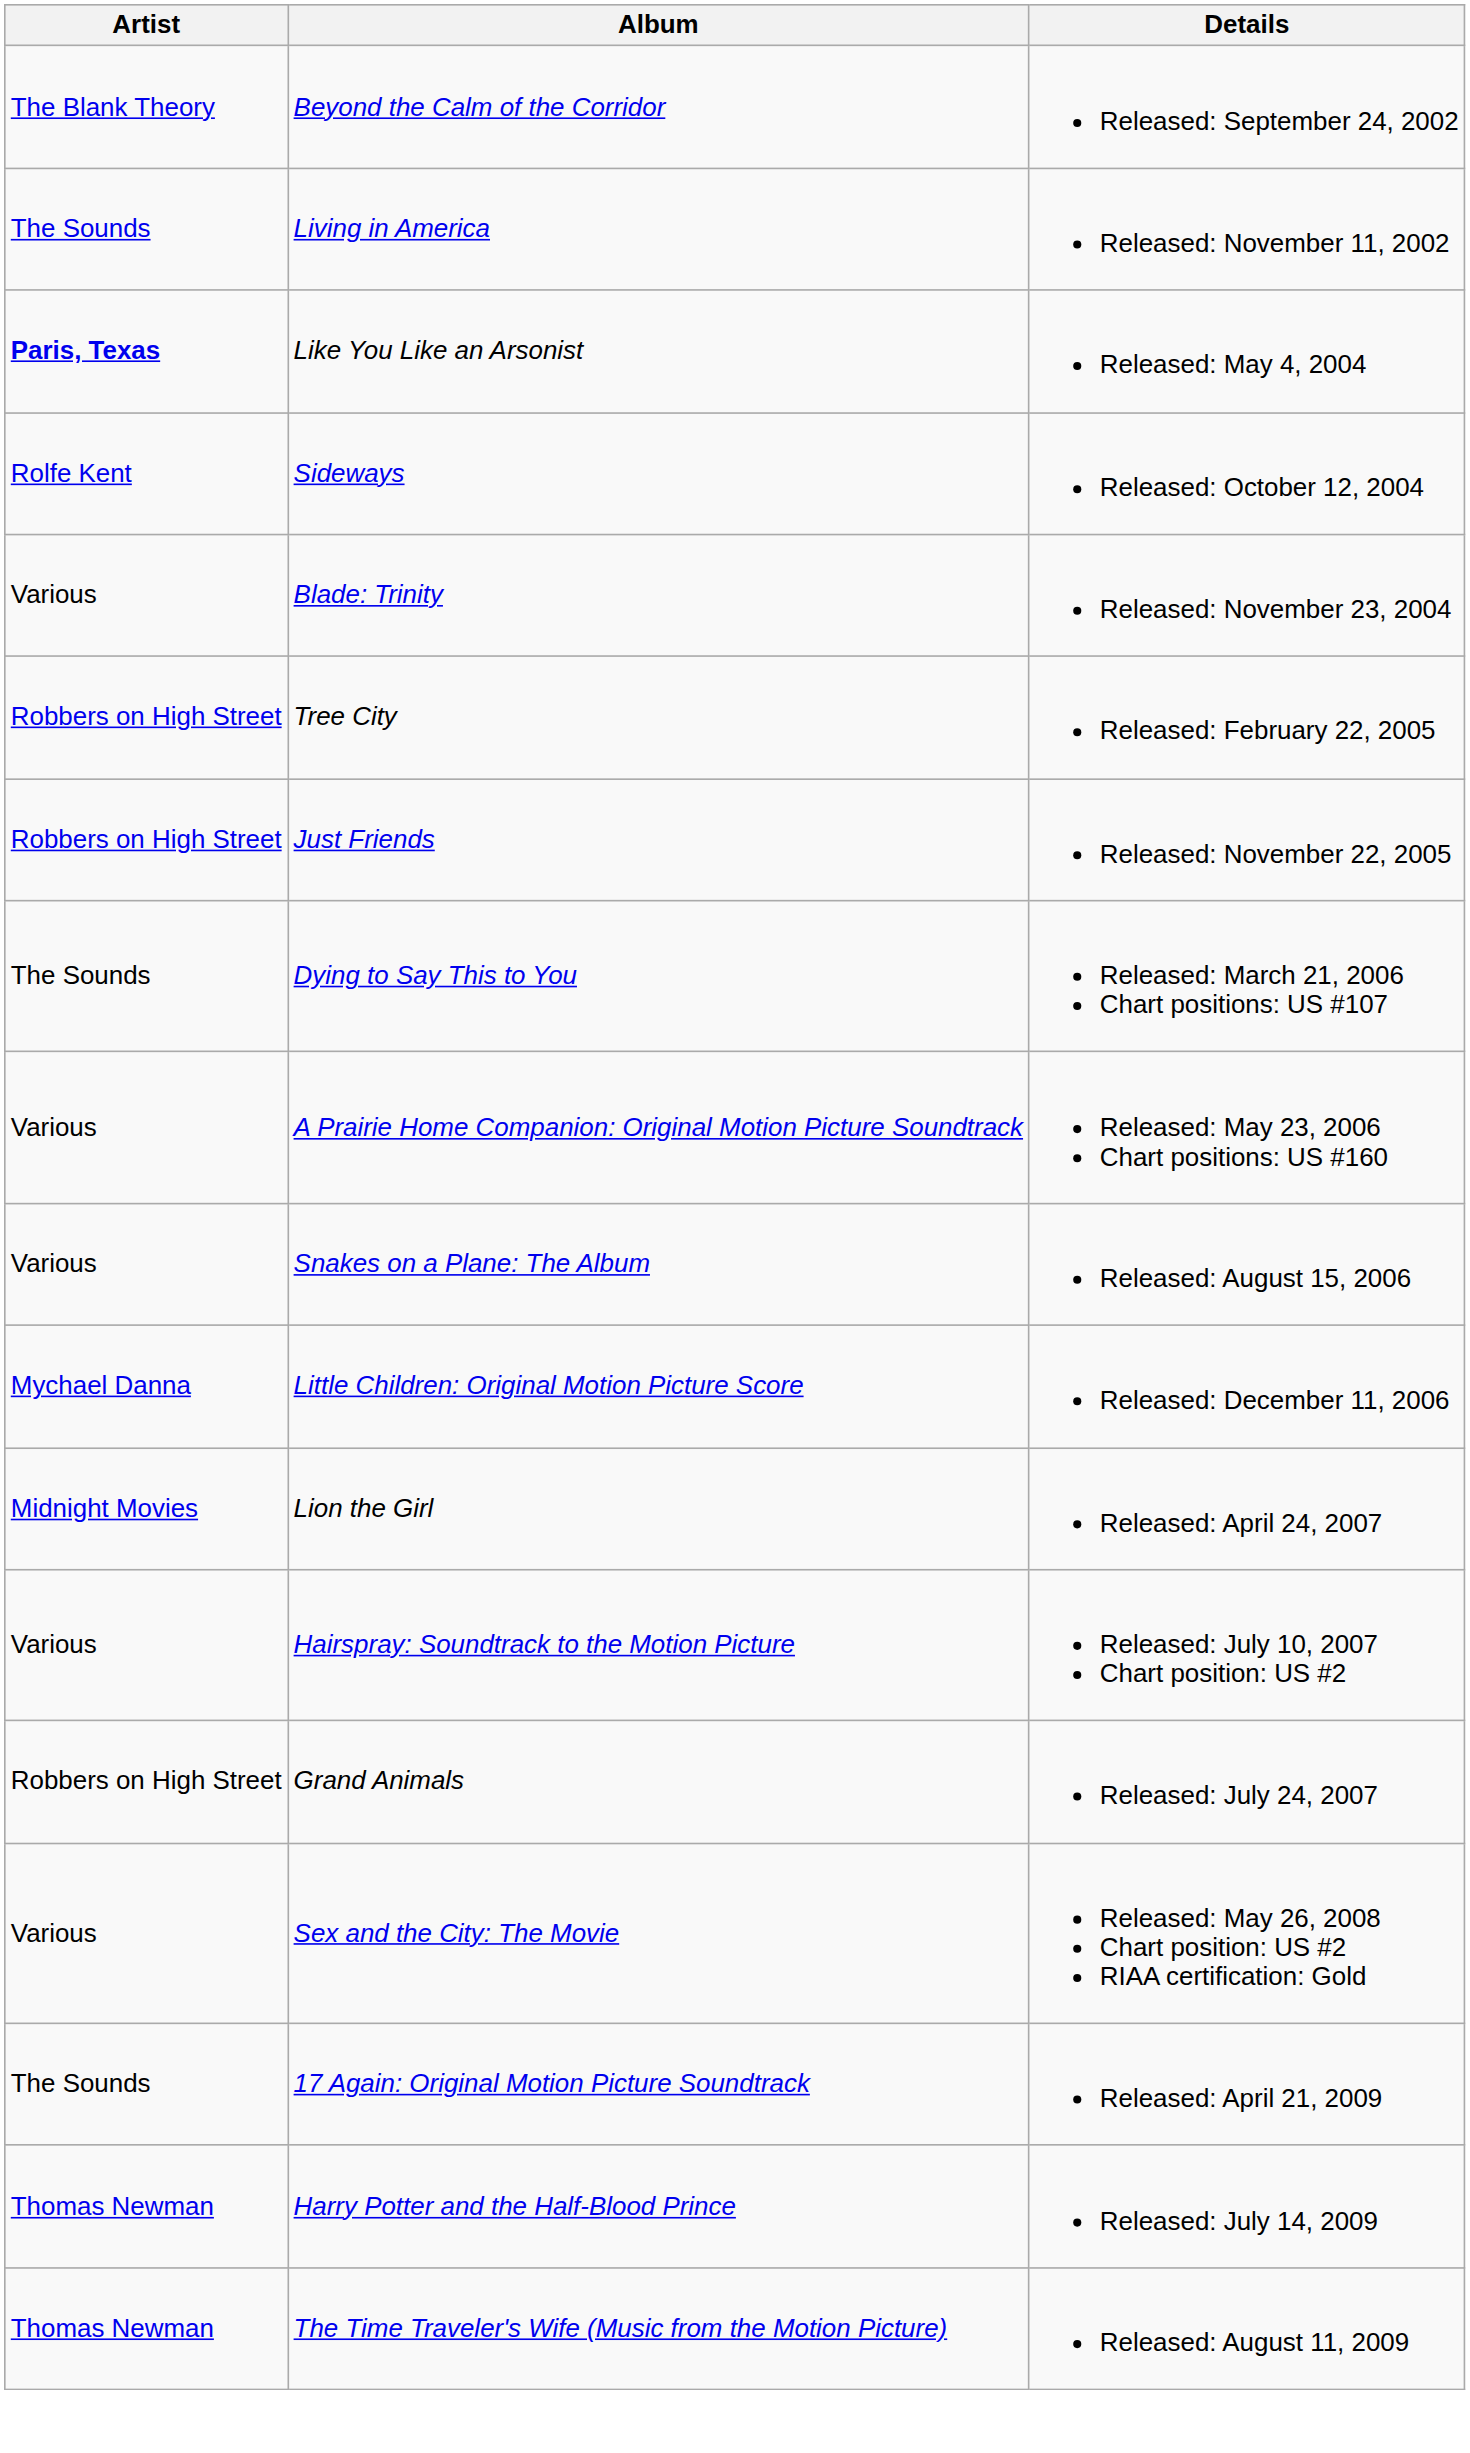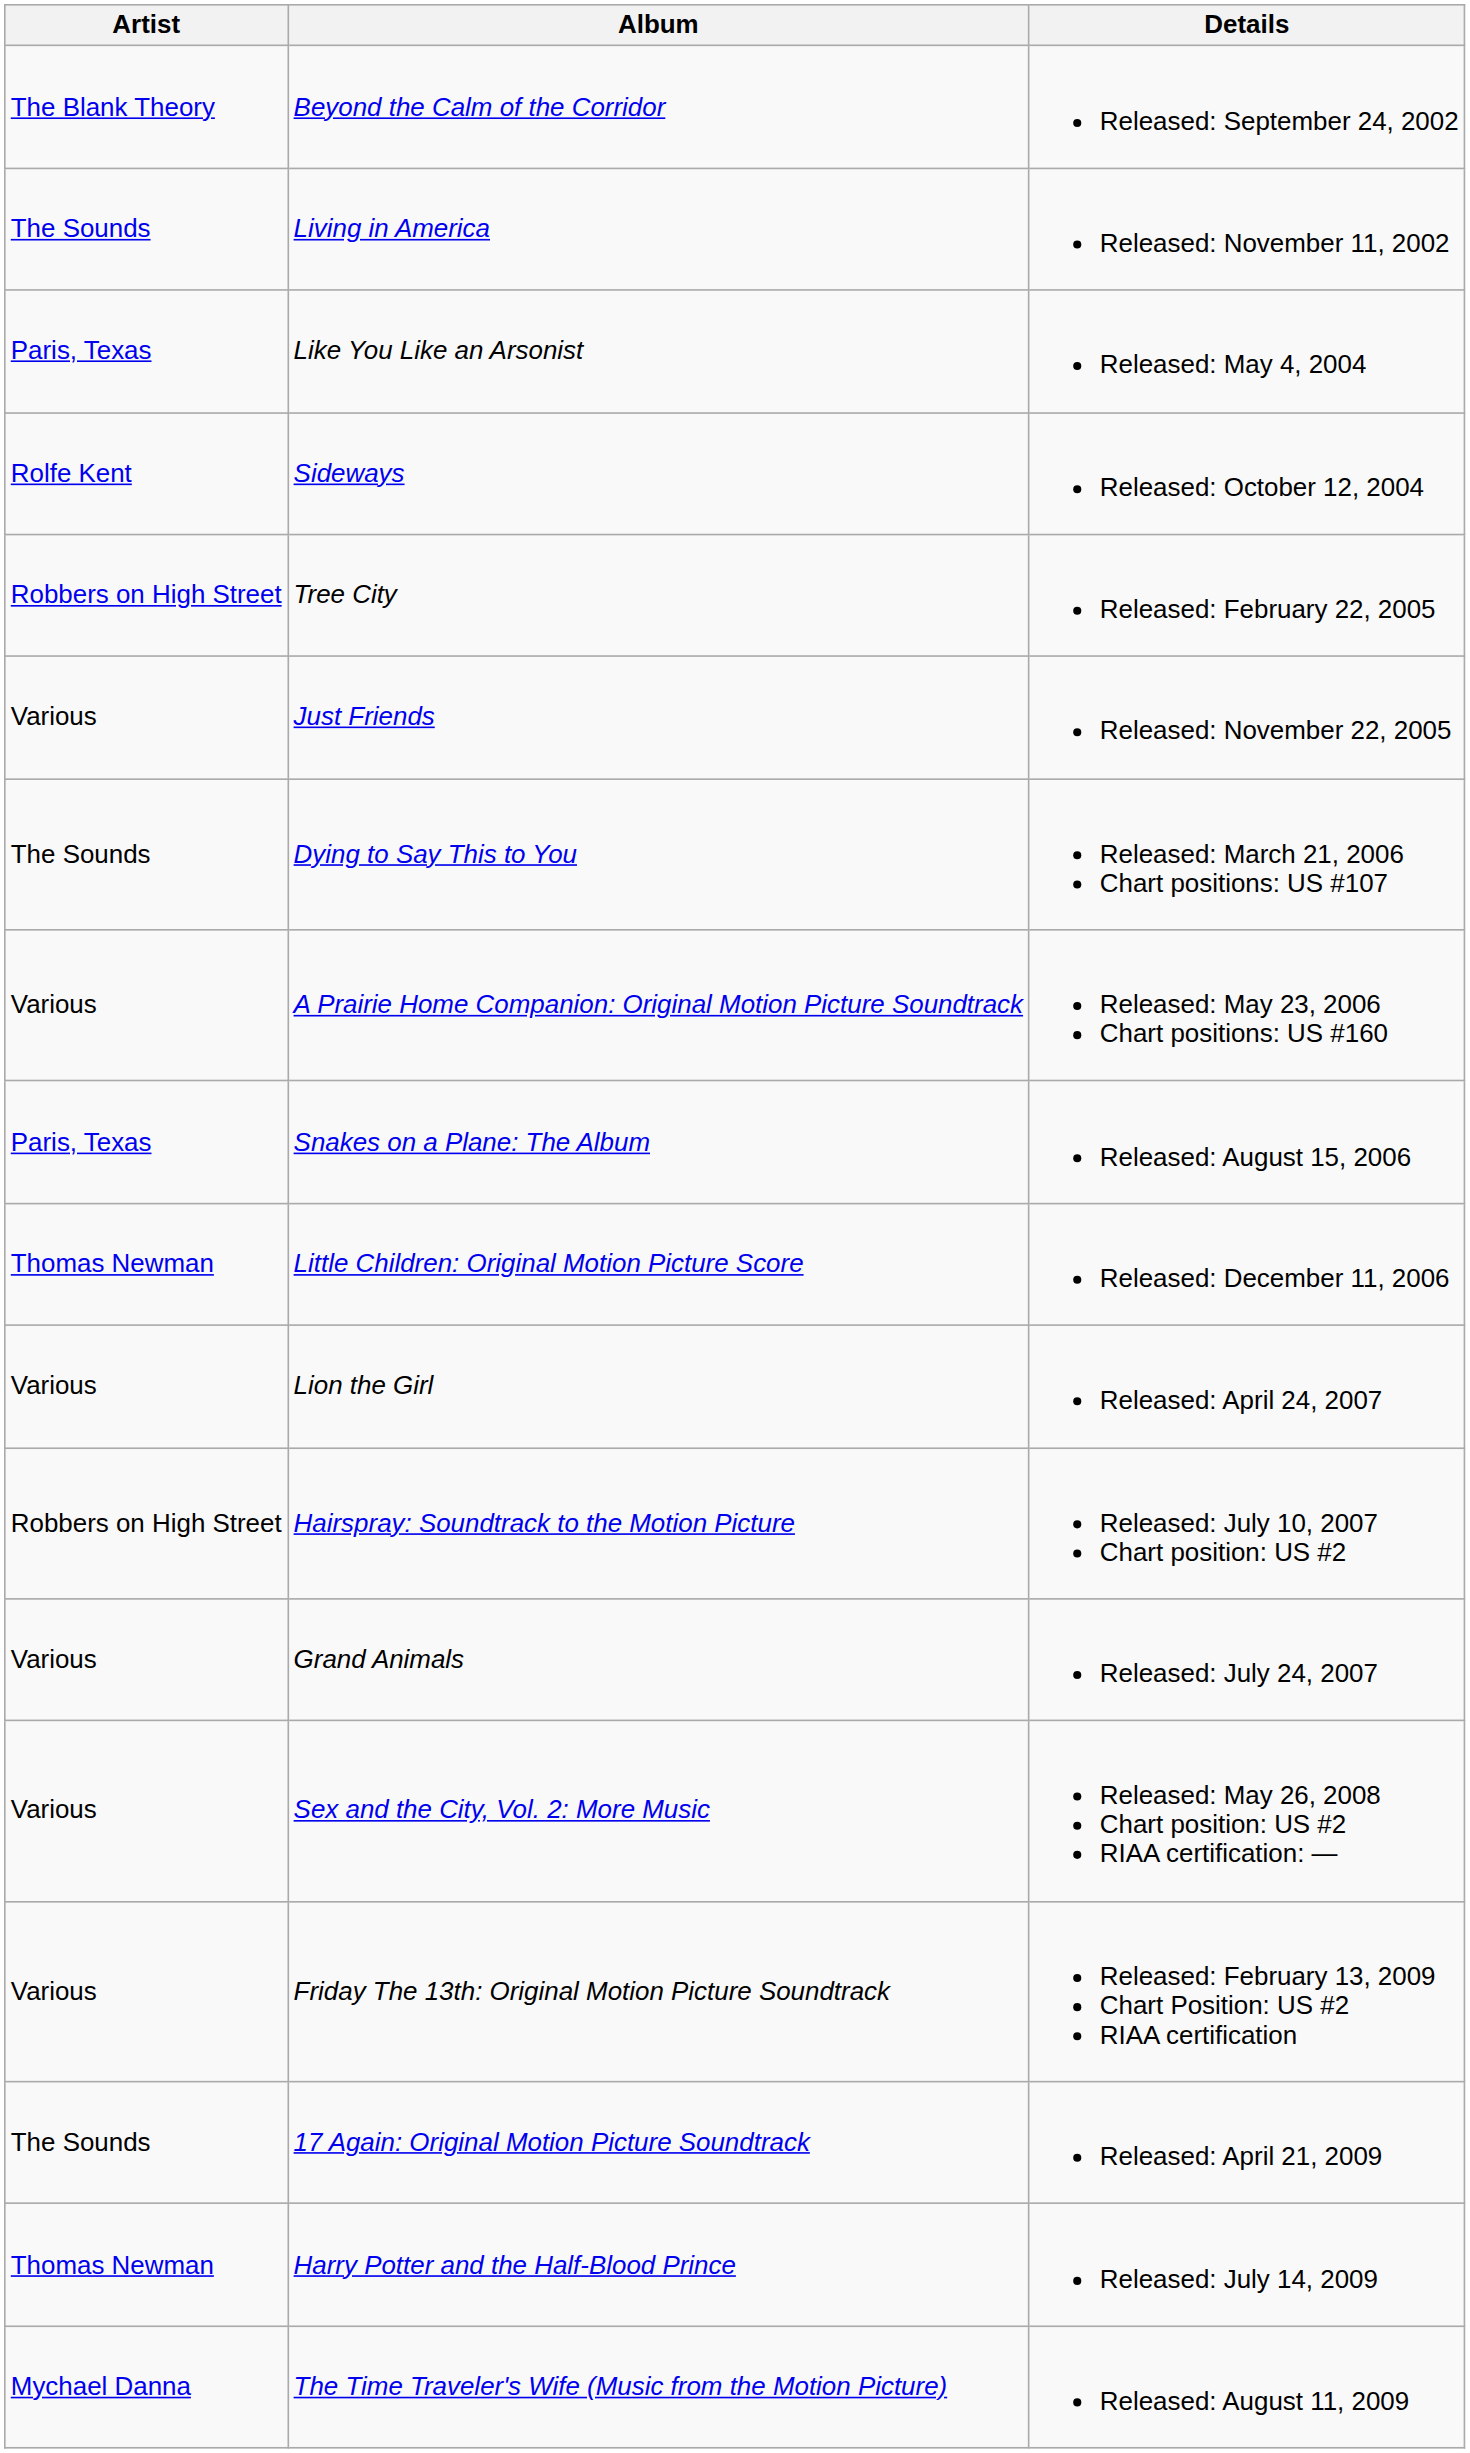 <table class="wikitable sortable">
 <tr>
 <th>Artist</th>
 <th>Album</th>
 <th class="unsortable">Details</th>
 </tr>
 <tr>
 <td><a href='#'>The Blank Theory</a></td>
 <td><em><a href='#'>Beyond the Calm of the Corridor</a></em></td>
 <td><br><ul><li>Released: September 24, 2002</li></ul></td>
 </tr>
 <tr>
 <td><a href='#'>The Sounds</a></td>
 <td><em><a href='#'>Living in America</a></em></td>
 <td><br><ul><li>Released: November 11, 2002</li></ul></td>
 </tr>
 <tr>
-<td><strong><a href='#'>Paris, Texas</a></strong></td>
+<td><a href='#'>Paris, Texas</a></td>
 <td><em>Like You Like an Arsonist</em></td>
 <td><br><ul><li>Released: May 4, 2004</li></ul></td>
 </tr>
 <tr>
 <td><a href='#'>Rolfe Kent</a></td>
 <td><em><a href='#'>Sideways</a></em></td>
 <td><br><ul><li>Released: October 12, 2004</li></ul></td>
 </tr>
 <tr>
-<td>Various</td>
-<td><em><a href='#'>Blade: Trinity</a></em></td>
-<td><br><ul><li>Released: November 23, 2004</li></ul></td>
-</tr>
-<tr>
 <td><a href='#'>Robbers on High Street</a></td>
 <td><em>Tree City</em></td>
 <td><br><ul><li>Released: February 22, 2005</li></ul></td>
 </tr>
 <tr>
-<td><a href='#'>Robbers on High Street</a></td>
+<td>Various</td>
 <td><em><a href='#'>Just Friends</a></em></td>
 <td><br><ul><li>Released: November 22, 2005</li></ul></td>
 </tr>
 <tr>
 <td>The Sounds</td>
 <td><em><a href='#'>Dying to Say This to You</a></em></td>
 <td><br><ul><li>Released: March 21, 2006</li><li>Chart positions: US #107</li></ul></td>
 </tr>
 <tr>
 <td>Various</td>
 <td><em><a href='#'>A Prairie Home Companion: Original Motion Picture Soundtrack</a></em></td>
 <td><br><ul><li>Released: May 23, 2006</li><li>Chart positions: US #160</li></ul></td>
 </tr>
 <tr>
-<td>Various</td>
+<td><a href='#'>Paris, Texas</a></td>
 <td><em><a href='#'>Snakes on a Plane: The Album</a></em></td>
 <td><br><ul><li>Released: August 15, 2006</li></ul></td>
 </tr>
 <tr>
-<td><a href='#'>Mychael Danna</a></td>
+<td><a href='#'>Thomas Newman</a></td>
 <td><em><a href='#'>Little Children: Original Motion Picture Score</a></em></td>
 <td><br><ul><li>Released: December 11, 2006</li></ul></td>
 </tr>
 <tr>
-<td><a href='#'>Midnight Movies</a></td>
+<td>Various</td>
 <td><em>Lion the Girl</em></td>
 <td><br><ul><li>Released: April 24, 2007</li></ul></td>
 </tr>
 <tr>
-<td>Various</td>
+<td>Robbers on High Street</td>
 <td><em><a href='#'>Hairspray: Soundtrack to the Motion Picture</a></em></td>
 <td><br><ul><li>Released: July 10, 2007</li><li>Chart position: US #2</li></ul></td>
 </tr>
 <tr>
-<td>Robbers on High Street</td>
+<td>Various</td>
 <td><em>Grand Animals</em></td>
 <td><br><ul><li>Released: July 24, 2007</li></ul></td>
 </tr>
 <tr>
 <td>Various</td>
-<td><em><a href='#'>Sex and the City: The Movie</a></em></td>
-<td><br><ul><li>Released: May 26, 2008</li><li>Chart position: US #2</li><li>RIAA certification: Gold</li></ul></td>
+<td><em><a href='#'>Sex and the City, Vol. 2: More Music</a></em></td>
+<td><br><ul><li>Released: May 26, 2008</li><li>Chart position: US #2</li><li>RIAA certification: —</li></ul></td>
+</tr>
+<tr>
+<td>Various</td>
+<td><em>Friday The 13th: Original Motion Picture Soundtrack</em></td>
+<td><br><ul><li>Released: February 13, 2009</li><li>Chart Position: US #2</li><li>RIAA certification</li></ul></td>
 </tr>
 <tr>
 <td>The Sounds</td>
 <td><em><a href='#'>17 Again: Original Motion Picture Soundtrack</a></em></td>
 <td><br><ul><li>Released: April 21, 2009</li></ul></td>
 </tr>
 <tr>
 <td><a href='#'>Thomas Newman</a></td>
 <td><em><a href='#'>Harry Potter and the Half-Blood Prince</a></em></td>
 <td><br><ul><li>Released: July 14, 2009</li></ul></td>
 </tr>
 <tr>
-<td><a href='#'>Thomas Newman</a></td>
+<td><a href='#'>Mychael Danna</a></td>
 <td><em><a href='#'>The Time Traveler's Wife (Music from the Motion Picture)</a></em></td>
 <td><br><ul><li>Released: August 11, 2009</li></ul></td>
 </tr>
 </table>
